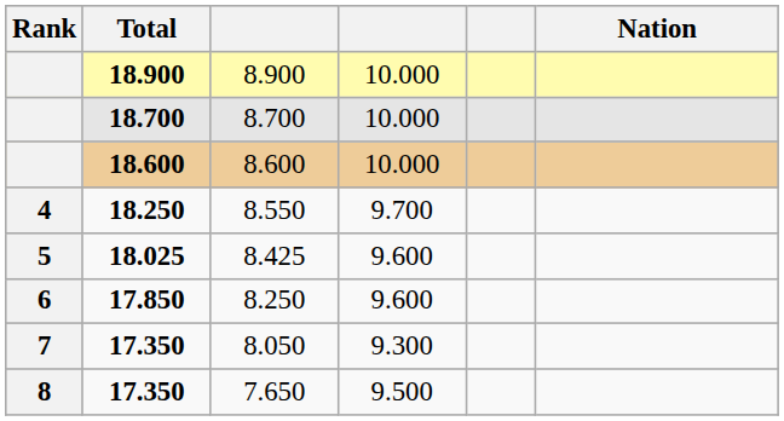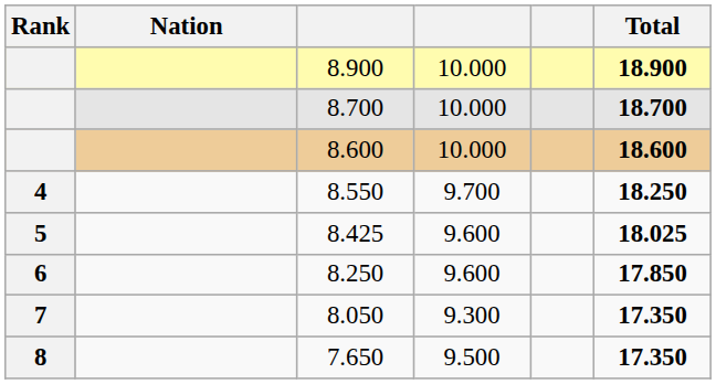 <table class="wikitable sortable" style="text-align:center; font-size:90%">
 <tr>
 <th scope="col" style="width:20px;">Rank</th>
-<th ! scope="col" style="width:60px;">Total</th>
+<th ! scope="col" style="width:120px;">Nation</th>
 <th ! scope="col" style="width:60px;"></th>
 <th ! scope="col" style="width:60px;"></th>
 <th ! scope="col" style="width:30px;"></th>
-<th ! scope="col" style="width:120px;">Nation</th>
+<th ! scope="col" style="width:60px;">Total</th>
 </tr>
 <tr bgcolor=fffcaf>
 <th scope=row></th>
-<td><strong>18.900</strong></td>
+<td align=left></td>
 <td>8.900</td>
 <td>10.000</td>
 <td></td>
-<td align=left></td>
+<td><strong>18.900</strong></td>
 </tr>
 <tr bgcolor=e5e5e5>
 <th scope=row></th>
-<td><strong>18.700</strong></td>
+<td align=left></td>
 <td>8.700</td>
 <td>10.000</td>
 <td></td>
-<td align=left></td>
+<td><strong>18.700</strong></td>
 </tr>
 <tr bgcolor=eecc99>
 <th scope=row></th>
-<td><strong>18.600</strong></td>
+<td align=left></td>
 <td>8.600</td>
 <td>10.000</td>
 <td></td>
-<td align=left></td>
+<td><strong>18.600</strong></td>
 </tr>
 <tr>
 <th scope=row>4</th>
-<td><strong>18.250</strong></td>
+<td align=left></td>
 <td>8.550</td>
 <td>9.700</td>
 <td></td>
-<td align=left></td>
+<td><strong>18.250</strong></td>
 </tr>
 <tr>
 <th scope=row>5</th>
-<td><strong>18.025</strong></td>
+<td align=left></td>
 <td>8.425</td>
 <td>9.600</td>
 <td></td>
-<td align=left></td>
+<td><strong>18.025</strong></td>
 </tr>
 <tr>
 <th scope=row>6</th>
-<td><strong>17.850</strong></td>
+<td align=left></td>
 <td>8.250</td>
 <td>9.600</td>
 <td></td>
-<td align=left></td>
+<td><strong>17.850</strong></td>
 </tr>
 <tr>
 <th scope=row>7</th>
-<td><strong>17.350</strong></td>
+<td align=left></td>
 <td>8.050</td>
 <td>9.300</td>
 <td></td>
-<td align=left></td>
+<td><strong>17.350</strong></td>
 </tr>
 <tr>
 <th scope=row>8</th>
-<td><strong>17.350</strong></td>
+<td align=left></td>
 <td>7.650</td>
 <td>9.500</td>
 <td></td>
-<td align=left></td>
+<td><strong>17.350</strong></td>
 </tr>
 </table>
